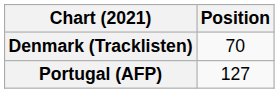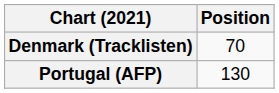 <table class="wikitable plainrowheaders" style="text-align:center">
 <tr>
 <th scope="col">Chart (2021)</th>
 <th scope="col">Position</th>
 </tr>
 <tr>
 <th scope="row">Denmark (Tracklisten)</th>
 <td>70</td>
 </tr>
 <tr>
 <th scope="row">Portugal (AFP)</th>
-<td>127</td>
+<td>130</td>
 </tr>
 </table>
